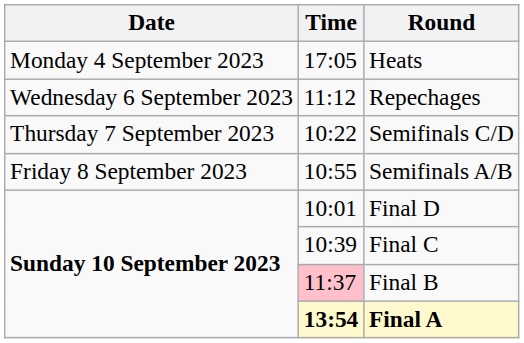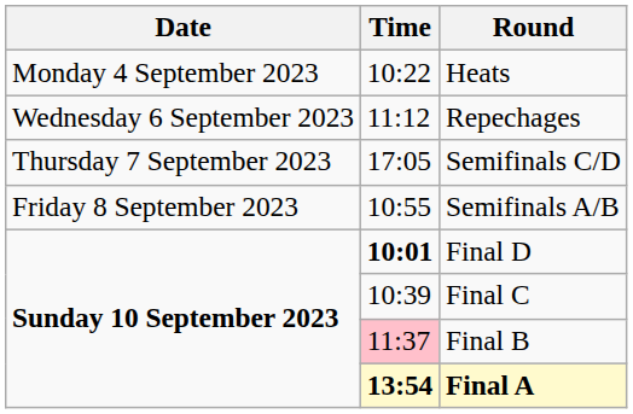 <table class="wikitable">
 <tr>
 <th>Date</th>
 <th>Time</th>
 <th>Round</th>
 </tr>
 <tr>
 <td>Monday 4 September 2023</td>
-<td>17:05</td>
+<td>10:22</td>
 <td>Heats</td>
 </tr>
 <tr>
 <td>Wednesday 6 September 2023</td>
 <td>11:12</td>
 <td>Repechages</td>
 </tr>
 <tr>
 <td>Thursday 7 September 2023</td>
-<td>10:22</td>
+<td>17:05</td>
 <td>Semifinals C/D</td>
 </tr>
 <tr>
 <td>Friday 8 September 2023</td>
 <td>10:55</td>
 <td>Semifinals  A/B</td>
 </tr>
 <tr>
 <td rowspan=4><strong>Sunday 10 September 2023</strong></td>
-<td>10:01</td>
+<td><strong>10:01</strong></td>
 <td>Final D</td>
 </tr>
 <tr>
 <td>10:39</td>
 <td>Final C</td>
 </tr>
 <tr>
 <td style="background: pink;">11:37</td>
 <td>Final B</td>
 </tr>
 <tr>
 <td style=background:lemonchiffon><strong>13:54</strong></td>
 <td style=background:lemonchiffon><strong>Final A</strong></td>
 </tr>
 </table>
